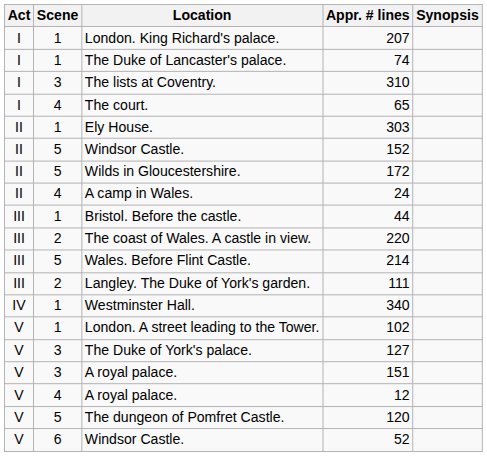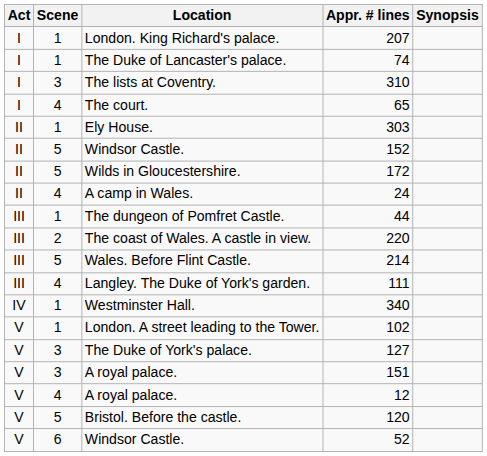 <table class="wikitable">
 <tr>
 <th>Act</th>
 <th data-sort-type="number">Scene</th>
 <th>Location</th>
 <th data-sort-type="number">Appr. # lines</th>
 <th>Synopsis</th>
 </tr>
 <tr>
 <td style="text-align:center;">I</td>
 <td style="text-align:center;">1</td>
 <td>London. King Richard's palace.</td>
 <td style="text-align:right;">207</td>
 <td></td>
 </tr>
 <tr>
 <td style="text-align:center;">I</td>
 <td style="text-align:center;">1</td>
 <td>The Duke of Lancaster's palace.</td>
 <td style="text-align:right;">74</td>
 <td></td>
 </tr>
 <tr>
 <td style="text-align:center;">I</td>
 <td style="text-align:center;">3</td>
 <td>The lists at Coventry.</td>
 <td style="text-align:right;">310</td>
 <td></td>
 </tr>
 <tr>
 <td style="text-align:center;">I</td>
 <td style="text-align:center;">4</td>
 <td>The court.</td>
 <td style="text-align:right;">65</td>
 <td></td>
 </tr>
 <tr>
 <td style="text-align:center;">II</td>
 <td style="text-align:center;">1</td>
 <td>Ely House.</td>
 <td style="text-align:right;">303</td>
 <td></td>
 </tr>
 <tr>
 <td style="text-align:center;">II</td>
 <td style="text-align:center;">5</td>
 <td>Windsor Castle.</td>
 <td style="text-align:right;">152</td>
 <td></td>
 </tr>
 <tr>
 <td style="text-align:center;">II</td>
 <td style="text-align:center;">5</td>
 <td>Wilds in Gloucestershire.</td>
 <td style="text-align:right;">172</td>
 <td></td>
 </tr>
 <tr>
 <td style="text-align:center;">II</td>
 <td style="text-align:center;">4</td>
 <td>A camp in Wales.</td>
 <td style="text-align:right;">24</td>
 <td></td>
 </tr>
 <tr>
 <td style="text-align:center;">III</td>
 <td style="text-align:center;">1</td>
-<td>Bristol. Before the castle.</td>
+<td>The dungeon of Pomfret Castle.</td>
 <td style="text-align:right;">44</td>
 <td></td>
 </tr>
 <tr>
 <td style="text-align:center;">III</td>
 <td style="text-align:center;">2</td>
 <td>The coast of Wales. A castle in view.</td>
 <td style="text-align:right;">220</td>
 <td></td>
 </tr>
 <tr>
 <td style="text-align:center;">III</td>
 <td style="text-align:center;">5</td>
 <td>Wales. Before Flint Castle.</td>
 <td style="text-align:right;">214</td>
 <td></td>
 </tr>
 <tr>
 <td style="text-align:center;">III</td>
-<td style="text-align:center;">2</td>
+<td style="text-align:center;">4</td>
 <td>Langley. The Duke of York's garden.</td>
 <td style="text-align:right;">111</td>
 <td></td>
 </tr>
 <tr>
 <td style="text-align:center;">IV</td>
 <td style="text-align:center;">1</td>
 <td>Westminster Hall.</td>
 <td style="text-align:right;">340</td>
 <td></td>
 </tr>
 <tr>
 <td style="text-align:center;">V</td>
 <td style="text-align:center;">1</td>
 <td>London. A street leading to the Tower.</td>
 <td style="text-align:right;">102</td>
 <td></td>
 </tr>
 <tr>
 <td style="text-align:center;">V</td>
 <td style="text-align:center;">3</td>
 <td>The Duke of York's palace.</td>
 <td style="text-align:right;">127</td>
 <td></td>
 </tr>
 <tr>
 <td style="text-align:center;">V</td>
 <td style="text-align:center;">3</td>
 <td>A royal palace.</td>
 <td style="text-align:right;">151</td>
 <td></td>
 </tr>
 <tr>
 <td style="text-align:center;">V</td>
 <td style="text-align:center;">4</td>
 <td>A royal palace.</td>
 <td style="text-align:right;">12</td>
 <td></td>
 </tr>
 <tr>
 <td style="text-align:center;">V</td>
 <td style="text-align:center;">5</td>
-<td>The dungeon of Pomfret Castle.</td>
+<td>Bristol. Before the castle.</td>
 <td style="text-align:right;">120</td>
 <td></td>
 </tr>
 <tr>
 <td style="text-align:center;">V</td>
 <td style="text-align:center;">6</td>
 <td>Windsor Castle.</td>
 <td style="text-align:right;">52</td>
 <td></td>
 </tr>
 </table>
